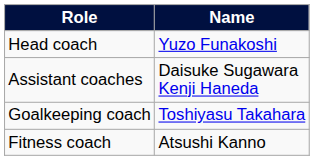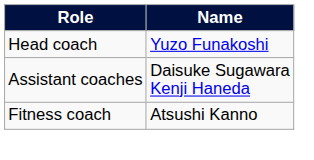 <table class="wikitable">
 <tr>
 <th style="color:#FFFFFF;background:#001040">Role</th>
 <th style="color:#FFFFFF;background:#001040">Name</th>
 </tr>
 <tr>
 <td>Head coach</td>
 <td> <a href='#'>Yuzo Funakoshi</a></td>
 </tr>
 <tr>
 <td>Assistant coaches</td>
 <td> Daisuke Sugawara <br> <a href='#'>Kenji Haneda</a></td>
 </tr>
 <tr>
-<td>Goalkeeping coach</td>
-<td> <a href='#'>Toshiyasu Takahara</a></td>
-</tr>
-<tr>
 <td>Fitness coach</td>
 <td> Atsushi Kanno</td>
 </tr>
 </table>
